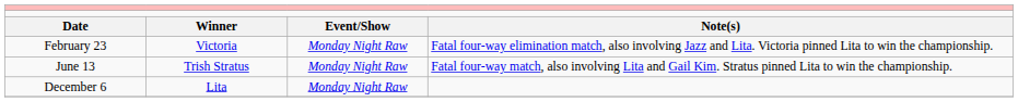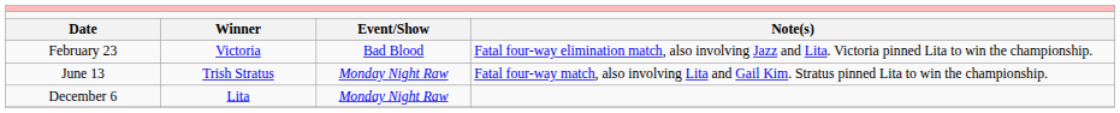 <table class="wikitable" style="text-align:center; width:100%;">
 <tr style="background:#FBB;">
 <td colspan="5"></td>
 </tr>
 <tr>
 <td colspan="5"><strong></strong></td>
 </tr>
 <tr>
 <th width=14%>Date</th>
 <th width=14%>Winner</th>
 <th width=14%>Event/Show</th>
 <th width=58%>Note(s)</th>
 </tr>
 <tr>
 <td>February 23</td>
 <td><a href='#'>Victoria</a></td>
-<td><em><a href='#'>Monday Night Raw</a></em></td>
+<td><a href='#'>Bad Blood</a></td>
 <td align=left><a href='#'>Fatal four-way elimination match</a>, also involving <a href='#'>Jazz</a> and <a href='#'>Lita</a>. Victoria pinned Lita to win the championship.</td>
 </tr>
 <tr>
 <td>June 13</td>
 <td><a href='#'>Trish Stratus</a></td>
 <td><em><a href='#'>Monday Night Raw</a></em></td>
 <td align=left><a href='#'>Fatal four-way match</a>, also involving <a href='#'>Lita</a> and <a href='#'>Gail Kim</a>. Stratus pinned Lita to win the championship.</td>
 </tr>
 <tr>
 <td>December 6</td>
 <td><a href='#'>Lita</a></td>
 <td><em><a href='#'>Monday Night Raw</a></em></td>
 <td></td>
 </tr>
 <tr>
 </tr>
 </table>
